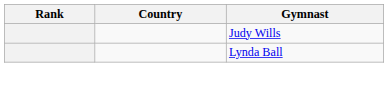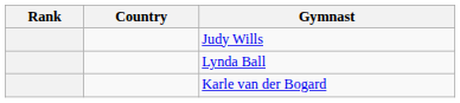 <table class="wikitable" width=500>
 <tr bgcolor="#efefef">
 <th>Rank</th>
 <th>Country</th>
 <th>Gymnast</th>
 </tr>
 <tr>
 <th></th>
 <td></td>
 <td><a href='#'>Judy Wills</a></td>
 </tr>
 <tr>
 <th></th>
 <td></td>
 <td><a href='#'>Lynda Ball</a></td>
 </tr>
+<tr>
+<th></th>
+<td></td>
+<td><a href='#'>Karle van der Bogard</a></td>
+</tr>
 </table>
